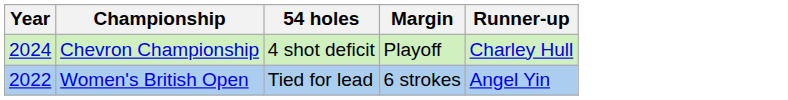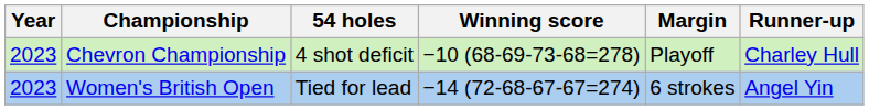 <table class="wikitable">
 <tr>
 <th>Year</th>
 <th>Championship</th>
 <th>54 holes</th>
+<th>Winning score</th>
 <th>Margin</th>
 <th>Runner-up</th>
 </tr>
 <tr style="background:#D0F0C0;">
-<td><a href='#'>2024</a></td>
+<td><a href='#'>2023</a></td>
 <td><a href='#'>Chevron Championship</a></td>
 <td>4 shot deficit</td>
+<td>−10 (68-69-73-68=278)</td>
 <td>Playoff</td>
 <td> <a href='#'>Charley Hull</a></td>
 </tr>
 <tr style="background:#ABCDEF;">
-<td><a href='#'>2022</a></td>
+<td><a href='#'>2023</a></td>
 <td><a href='#'>Women's British Open</a></td>
 <td>Tied for lead</td>
+<td>−14 (72-68-67-67=274)</td>
 <td>6 strokes</td>
 <td> <a href='#'>Angel Yin</a></td>
 </tr>
 </table>
